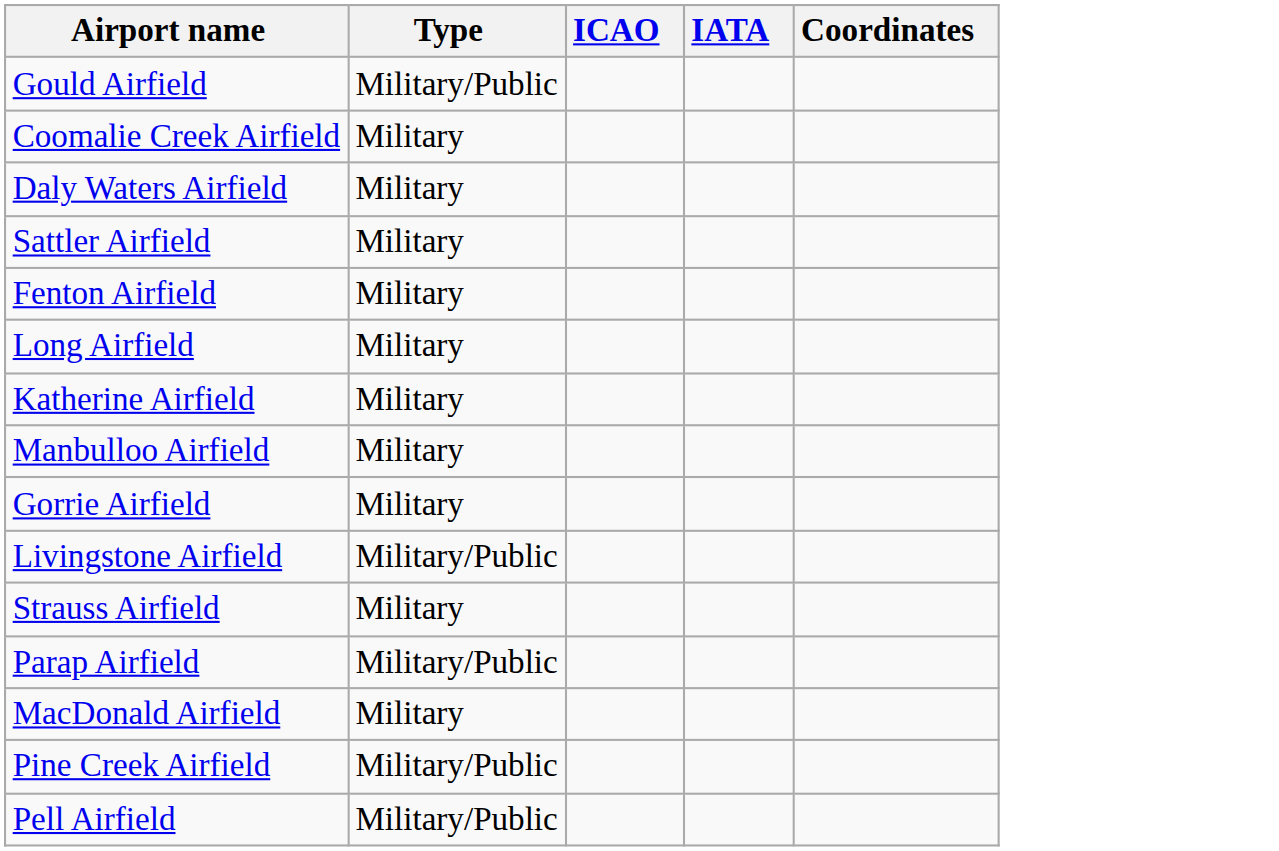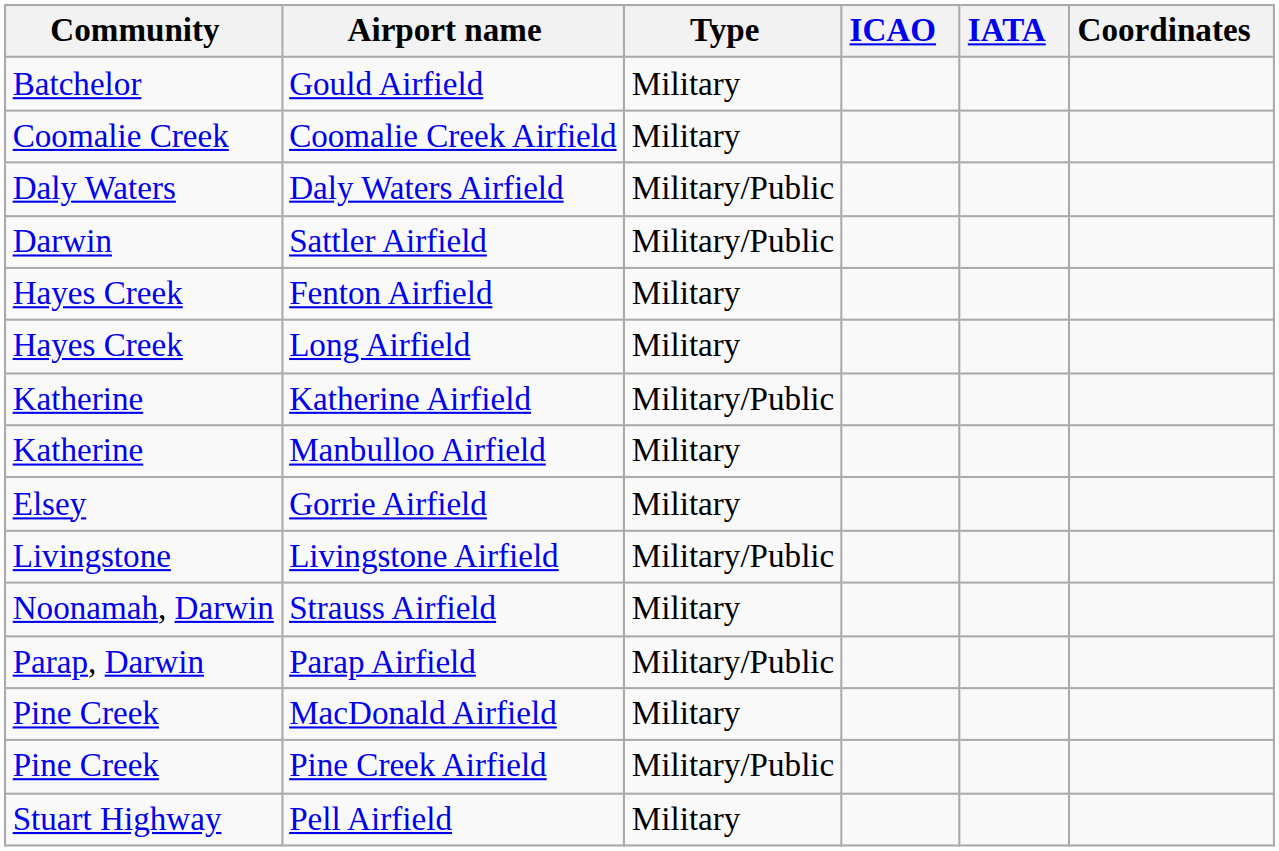 <table class="wikitable sortable" style="width:auto;">
 <tr>
+<th width="*"><strong>Community</strong>  </th>
 <th width="*"><strong>Airport name</strong>  </th>
 <th width="*"><strong>Type</strong>  </th>
 <th width="*"><strong><a href='#'>ICAO</a></strong>  </th>
 <th width="*"><strong><a href='#'>IATA</a></strong>  </th>
 <th width="*"><strong>Coordinates</strong>  </th>
 </tr>
 <tr>
+<td><a href='#'>Batchelor</a></td>
 <td><a href='#'>Gould Airfield</a></td>
-<td>Military/Public</td>
+<td>Military</td>
 <td></td>
 <td></td>
 <td></td>
 </tr>
 <tr>
+<td><a href='#'>Coomalie Creek</a></td>
 <td><a href='#'>Coomalie Creek Airfield</a></td>
 <td>Military</td>
 <td></td>
 <td></td>
 <td></td>
 </tr>
 <tr>
+<td><a href='#'>Daly Waters</a></td>
 <td><a href='#'>Daly Waters Airfield</a></td>
-<td>Military</td>
+<td>Military/Public</td>
 <td></td>
 <td></td>
 <td></td>
 </tr>
 <tr>
+<td><a href='#'>Darwin</a></td>
 <td><a href='#'>Sattler Airfield</a></td>
-<td>Military</td>
+<td>Military/Public</td>
 <td></td>
 <td></td>
 <td></td>
 </tr>
 <tr>
+<td><a href='#'>Hayes Creek</a></td>
 <td><a href='#'>Fenton Airfield</a></td>
 <td>Military</td>
 <td></td>
 <td></td>
 <td></td>
 </tr>
 <tr>
+<td><a href='#'>Hayes Creek</a></td>
 <td><a href='#'>Long Airfield</a></td>
 <td>Military</td>
 <td></td>
 <td></td>
 <td></td>
 </tr>
 <tr>
+<td><a href='#'>Katherine</a></td>
 <td><a href='#'>Katherine Airfield</a></td>
-<td>Military</td>
+<td>Military/Public</td>
 <td></td>
 <td></td>
 <td></td>
 </tr>
 <tr>
+<td><a href='#'>Katherine</a></td>
 <td><a href='#'>Manbulloo Airfield</a></td>
 <td>Military</td>
 <td></td>
 <td></td>
 <td></td>
 </tr>
 <tr>
+<td><a href='#'>Elsey</a></td>
 <td><a href='#'>Gorrie Airfield</a></td>
 <td>Military</td>
 <td></td>
 <td></td>
 <td></td>
 </tr>
 <tr>
+<td><a href='#'>Livingstone</a></td>
 <td><a href='#'>Livingstone Airfield</a></td>
 <td>Military/Public</td>
 <td></td>
 <td></td>
 <td></td>
 </tr>
 <tr>
+<td><a href='#'>Noonamah</a>, <a href='#'>Darwin</a></td>
 <td><a href='#'>Strauss Airfield</a></td>
 <td>Military</td>
 <td></td>
 <td></td>
 <td></td>
 </tr>
 <tr>
+<td><a href='#'>Parap</a>, <a href='#'>Darwin</a></td>
 <td><a href='#'>Parap Airfield</a></td>
 <td>Military/Public</td>
 <td></td>
 <td></td>
 <td></td>
 </tr>
 <tr>
+<td><a href='#'>Pine Creek</a></td>
 <td><a href='#'>MacDonald Airfield</a></td>
 <td>Military</td>
 <td></td>
 <td></td>
 <td></td>
 </tr>
 <tr>
+<td><a href='#'>Pine Creek</a></td>
 <td><a href='#'>Pine Creek Airfield</a></td>
 <td>Military/Public</td>
 <td></td>
 <td></td>
 <td></td>
 </tr>
 <tr>
+<td><a href='#'>Stuart Highway</a></td>
 <td><a href='#'>Pell Airfield</a></td>
-<td>Military/Public</td>
+<td>Military</td>
 <td></td>
 <td></td>
 <td></td>
 </tr>
 </table>
